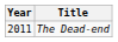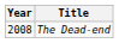 <table class="wikitable">
 <tr>
 <th>Year</th>
 <th>Title</th>
 </tr>
 <tr>
-<td>2011</td>
+<td>2008</td>
 <td><em>The Dead-end</em></td>
 </tr>
 </table>
